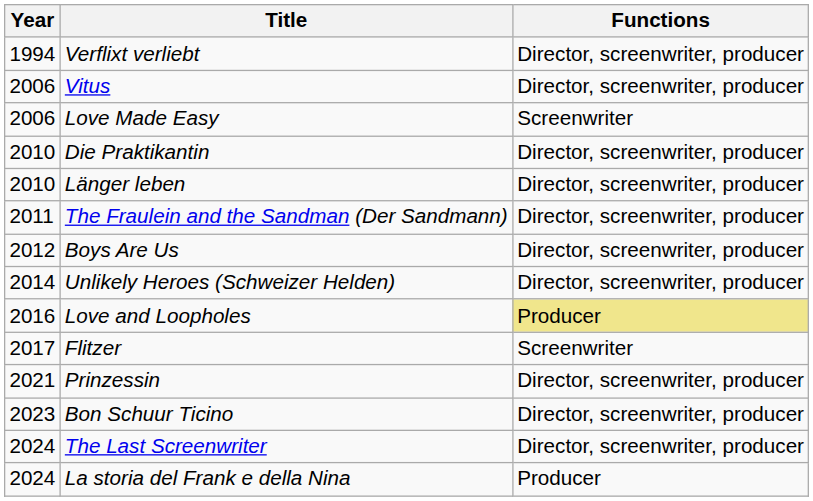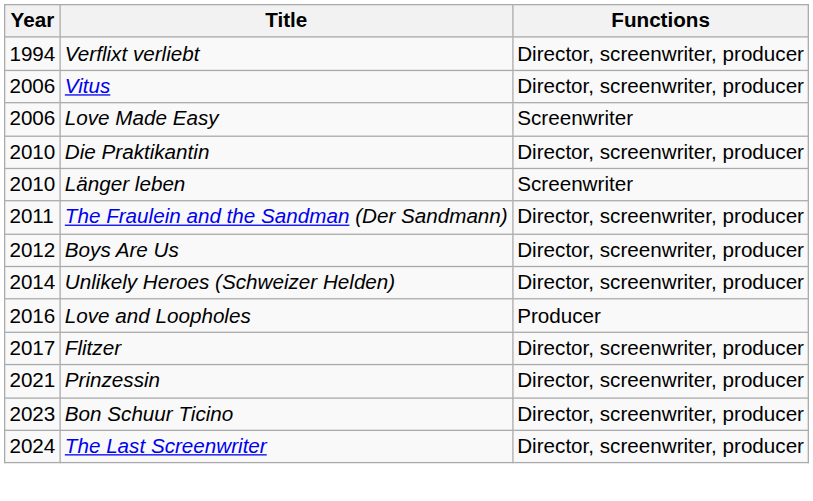 <table class="wikitable">
 <tr>
 <th>Year</th>
 <th>Title</th>
 <th>Functions</th>
 </tr>
 <tr>
 <td>1994</td>
 <td><em>Verflixt verliebt</em></td>
 <td>Director, screenwriter, producer</td>
 </tr>
 <tr>
 <td>2006</td>
 <td><em><a href='#'>Vitus</a></em></td>
 <td>Director, screenwriter, producer</td>
 </tr>
 <tr>
 <td>2006</td>
 <td><em>Love Made Easy</em></td>
 <td>Screenwriter</td>
 </tr>
 <tr>
 <td>2010</td>
 <td><em>Die Praktikantin</em></td>
 <td>Director, screenwriter, producer</td>
 </tr>
 <tr>
 <td>2010</td>
 <td><em>Länger leben</em></td>
-<td>Director, screenwriter, producer</td>
+<td>Screenwriter</td>
 </tr>
 <tr>
 <td>2011</td>
 <td><em><a href='#'>The Fraulein and the Sandman</a> (Der Sandmann)</em></td>
 <td>Director, screenwriter, producer</td>
 </tr>
 <tr>
 <td>2012</td>
 <td><em>Boys Are Us</em></td>
 <td>Director, screenwriter, producer</td>
 </tr>
 <tr>
 <td>2014</td>
 <td><em>Unlikely Heroes (Schweizer Helden)</em></td>
 <td>Director, screenwriter, producer</td>
 </tr>
 <tr>
 <td>2016</td>
 <td><em>Love and Loopholes</em></td>
-<td style="background: khaki;">Producer</td>
+<td>Producer</td>
 </tr>
 <tr>
 <td>2017</td>
 <td><em>Flitzer</em></td>
-<td>Screenwriter</td>
+<td>Director, screenwriter, producer</td>
 </tr>
 <tr>
 <td>2021</td>
 <td><em>Prinzessin</em></td>
 <td>Director, screenwriter, producer</td>
 </tr>
 <tr>
 <td>2023</td>
 <td><em>Bon Schuur Ticino</em></td>
 <td>Director, screenwriter, producer</td>
 </tr>
 <tr>
 <td>2024</td>
 <td><em><a href='#'>The Last Screenwriter</a></em></td>
 <td>Director, screenwriter, producer</td>
 </tr>
-<tr>
-<td>2024</td>
-<td><em>La storia del Frank e della Nina</em></td>
-<td>Producer</td>
-</tr>
 </table>
